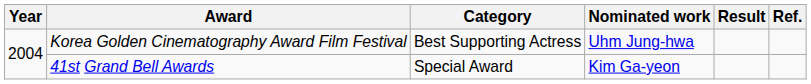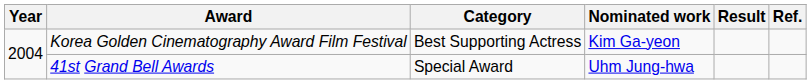 <table class="wikitable">
 <tr>
 <th>Year</th>
 <th>Award</th>
 <th>Category</th>
 <th>Nominated work</th>
 <th>Result</th>
 <th>Ref.</th>
 </tr>
 <tr>
 <td rowspan="2">2004</td>
 <td><em>Korea Golden Cinematography Award Film Festival</em></td>
 <td>Best Supporting Actress</td>
-<td><a href='#'>Uhm Jung-hwa</a></td>
+<td><a href='#'>Kim Ga-yeon</a></td>
 <td></td>
 <td></td>
 </tr>
 <tr>
 <td><em><a href='#'>41st</a> <a href='#'>Grand Bell Awards</a></em></td>
 <td>Special Award</td>
-<td><a href='#'>Kim Ga-yeon</a></td>
+<td><a href='#'>Uhm Jung-hwa</a></td>
 <td></td>
 <td></td>
 </tr>
 </table>
